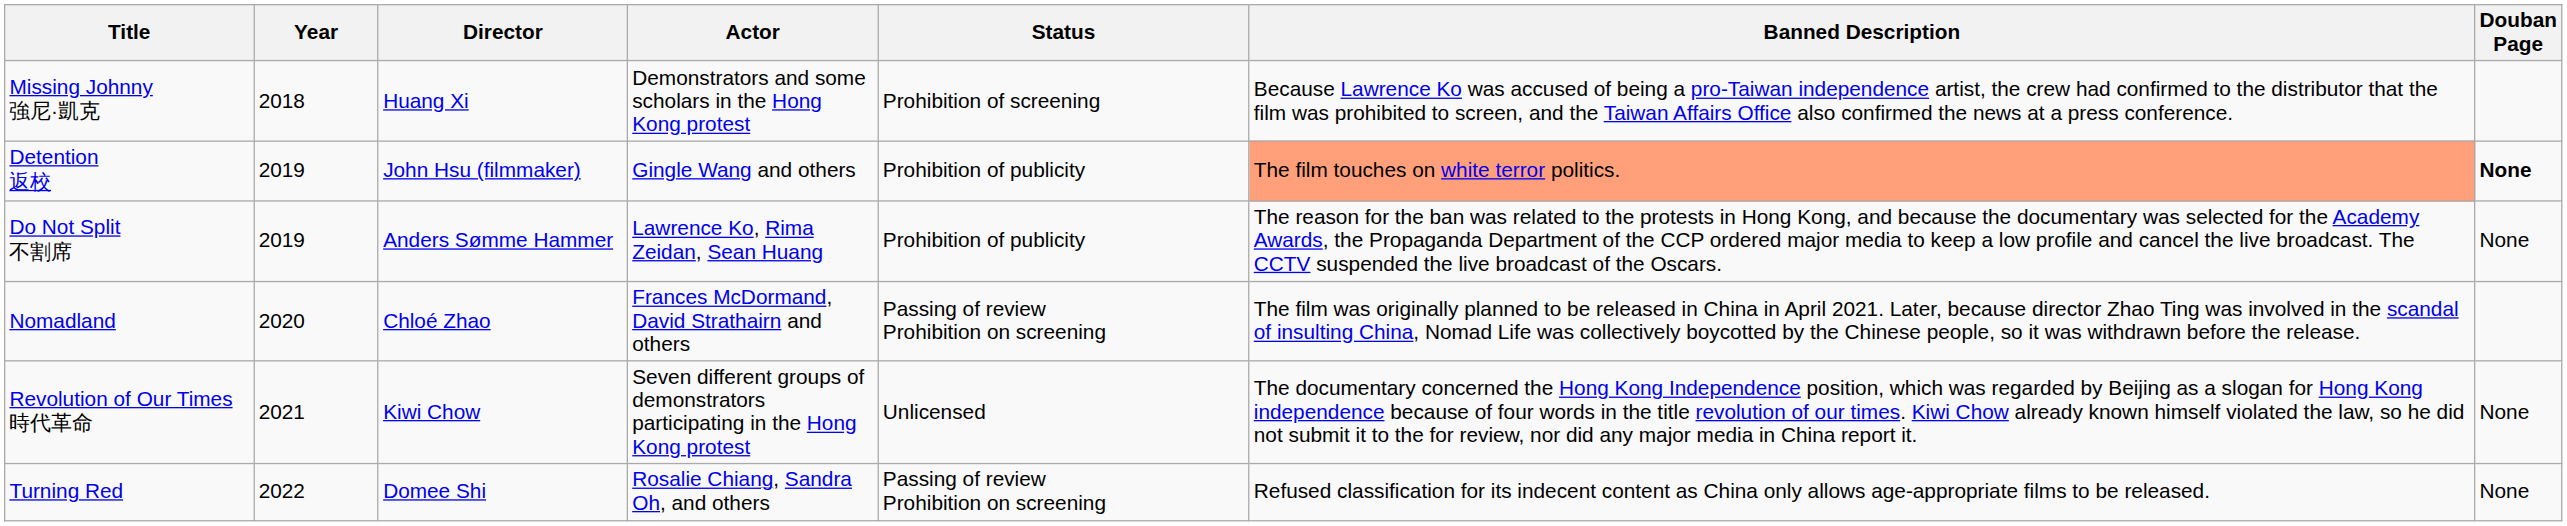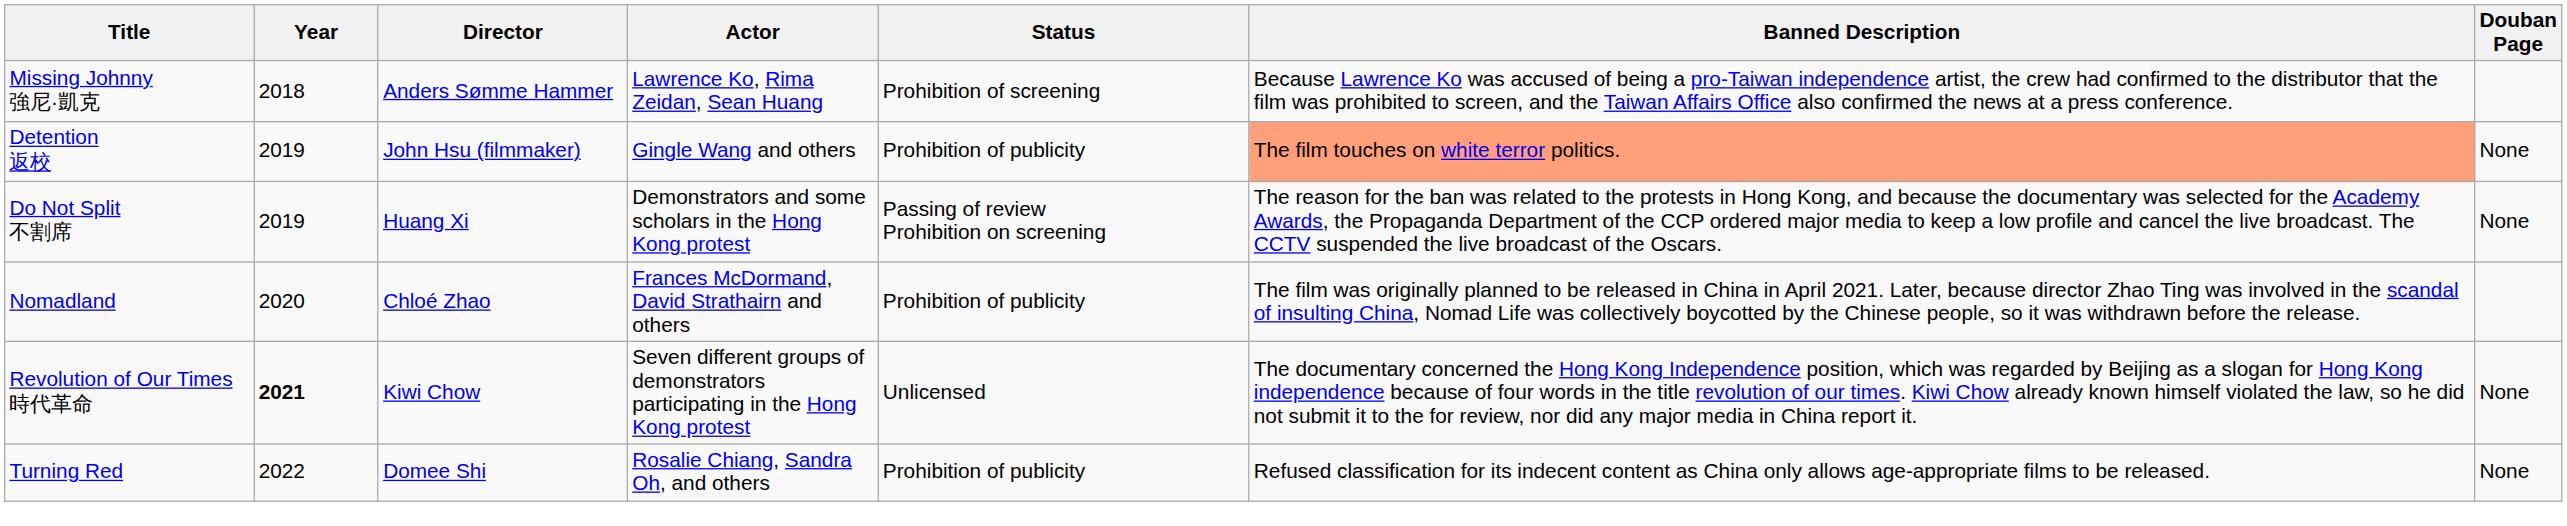 <table class="wikitable sortable">
 <tr>
 <th style="width: 10%">Title</th>
 <th style="width: 5%">Year</th>
 <th style="width: 10%">Director</th>
 <th style="width: 10%">Actor</th>
 <th style="width: 15%">Status</th>
 <th style="width: 50%">Banned Description</th>
 <th style="width: 5%">Douban Page</th>
 </tr>
 <tr>
 <td><a href='#'>Missing Johnny</a><br>強尼·凱克</td>
 <td>2018</td>
-<td><a href='#'>Huang Xi</a></td>
-<td>Demonstrators and some scholars in the <a href='#'>Hong Kong protest</a></td>
+<td><a href='#'>Anders Sømme Hammer</a></td>
+<td><a href='#'>Lawrence Ko</a>, <a href='#'>Rima Zeidan</a>, <a href='#'>Sean Huang</a></td>
 <td>Prohibition of screening</td>
 <td>Because <a href='#'>Lawrence Ko</a> was accused of being a <a href='#'>pro-Taiwan independence</a> artist, the crew had confirmed to the distributor that the film was prohibited to screen, and the <a href='#'>Taiwan Affairs Office</a> also confirmed the news at a press conference.</td>
 <td></td>
 </tr>
 <tr>
 <td><a href='#'>Detention<br>返校</a></td>
 <td>2019</td>
 <td><a href='#'>John Hsu (filmmaker)</a></td>
 <td><a href='#'>Gingle Wang</a> and others</td>
 <td>Prohibition of publicity</td>
 <td style="background: lightsalmon;">The film touches on <a href='#'>white terror</a> politics.</td>
-<td><strong>None</strong></td>
+<td>None</td>
 </tr>
 <tr>
 <td><a href='#'>Do Not Split</a><br>不割席</td>
 <td>2019</td>
-<td><a href='#'>Anders Sømme Hammer</a></td>
-<td><a href='#'>Lawrence Ko</a>, <a href='#'>Rima Zeidan</a>, <a href='#'>Sean Huang</a></td>
-<td>Prohibition of publicity</td>
+<td><a href='#'>Huang Xi</a></td>
+<td>Demonstrators and some scholars in the <a href='#'>Hong Kong protest</a></td>
+<td>Passing of review<br>Prohibition on screening</td>
 <td>The reason for the ban was related to the protests in Hong Kong, and because the documentary was selected for the <a href='#'>Academy Awards</a>, the Propaganda Department of the CCP ordered major media to keep a low profile and cancel the live broadcast. The <a href='#'>CCTV</a> suspended the live broadcast of the Oscars.</td>
 <td>None</td>
 </tr>
 <tr>
 <td><a href='#'>Nomadland</a></td>
 <td>2020</td>
 <td><a href='#'>Chloé Zhao</a></td>
 <td><a href='#'>Frances McDormand</a>, <a href='#'>David Strathairn</a> and others</td>
-<td>Passing of review<br>Prohibition on screening</td>
+<td>Prohibition of publicity</td>
 <td>The film was originally planned to be released in China in April 2021. Later, because director Zhao Ting was involved in the <a href='#'>scandal of insulting China</a>, Nomad Life was collectively boycotted by the Chinese people, so it was withdrawn before the release.</td>
 <td></td>
 </tr>
 <tr>
 <td><a href='#'>Revolution of Our Times</a><br>時代革命</td>
-<td>2021</td>
+<td><strong>2021</strong></td>
 <td><a href='#'>Kiwi Chow</a></td>
 <td>Seven different groups of demonstrators participating in the <a href='#'>Hong Kong protest</a></td>
 <td>Unlicensed</td>
 <td>The documentary concerned the <a href='#'>Hong Kong Independence</a> position, which was regarded by Beijing as a slogan for <a href='#'>Hong Kong independence</a> because of four words in the title <a href='#'>revolution of our times</a>. <a href='#'>Kiwi Chow</a> already known himself violated the law, so he did not submit it to the  for review, nor did any major media in China report it.</td>
 <td>None</td>
 </tr>
 <tr>
 <td><a href='#'>Turning Red</a></td>
 <td>2022</td>
 <td><a href='#'>Domee Shi</a></td>
 <td><a href='#'>Rosalie Chiang</a>, <a href='#'>Sandra Oh</a>, and others</td>
-<td>Passing of review<br>Prohibition on screening</td>
+<td>Prohibition of publicity</td>
 <td>Refused classification for its indecent content as China only allows age-appropriate films to be released.</td>
 <td>None</td>
 </tr>
 </table>
